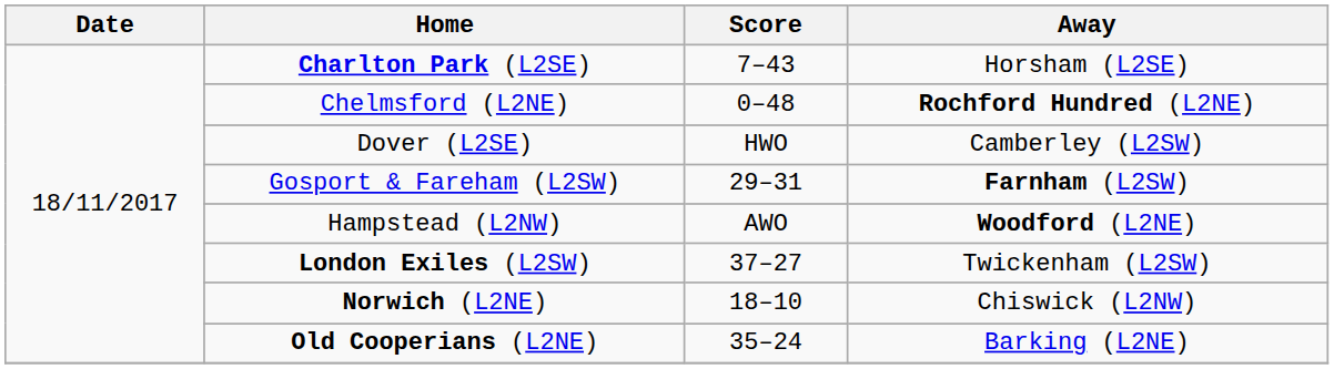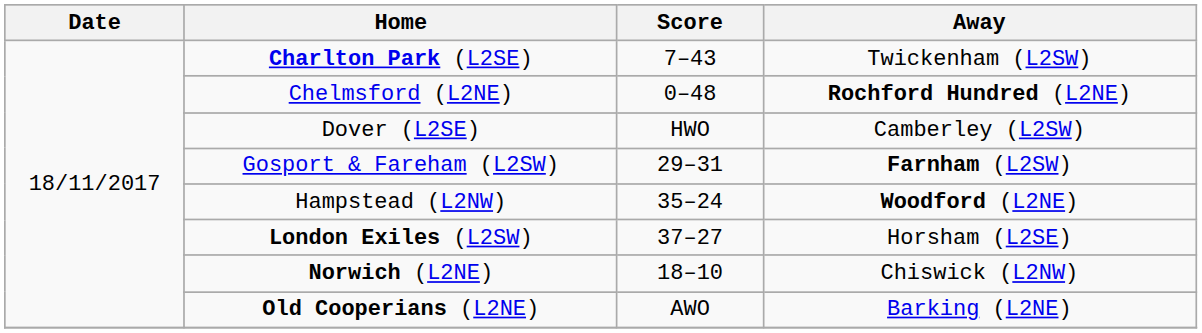 <table class="wikitable" style="text-align: center">
 <tr>
 <th width=100>Date</th>
 <th width=250>Home</th>
 <th width=80>Score</th>
 <th width=250>Away</th>
 </tr>
 <tr>
 <td rowspan=8>18/11/2017</td>
 <td><strong><a href='#'>Charlton Park</a></strong> (<a href='#'>L2SE</a>)</td>
 <td>7–43</td>
-<td>Horsham (<a href='#'>L2SE</a>)</td>
+<td>Twickenham (<a href='#'>L2SW</a>)</td>
 </tr>
 <tr>
 <td><a href='#'>Chelmsford</a> (<a href='#'>L2NE</a>)</td>
 <td>0–48</td>
 <td><strong>Rochford Hundred</strong> (<a href='#'>L2NE</a>)</td>
 </tr>
 <tr>
 <td>Dover (<a href='#'>L2SE</a>)</td>
 <td>HWO</td>
 <td>Camberley (<a href='#'>L2SW</a>)</td>
 </tr>
 <tr>
 <td><a href='#'>Gosport & Fareham</a> (<a href='#'>L2SW</a>)</td>
 <td>29–31</td>
 <td><strong>Farnham</strong> (<a href='#'>L2SW</a>)</td>
 </tr>
 <tr>
 <td>Hampstead (<a href='#'>L2NW</a>)</td>
-<td>AWO</td>
+<td>35–24</td>
 <td><strong>Woodford</strong> (<a href='#'>L2NE</a>)</td>
 </tr>
 <tr>
 <td><strong>London Exiles</strong> (<a href='#'>L2SW</a>)</td>
 <td>37–27</td>
-<td>Twickenham (<a href='#'>L2SW</a>)</td>
+<td>Horsham (<a href='#'>L2SE</a>)</td>
 </tr>
 <tr>
 <td><strong>Norwich</strong> (<a href='#'>L2NE</a>)</td>
 <td>18–10</td>
 <td>Chiswick (<a href='#'>L2NW</a>)</td>
 </tr>
 <tr>
 <td><strong>Old Cooperians</strong> (<a href='#'>L2NE</a>)</td>
-<td>35–24</td>
+<td>AWO</td>
 <td><a href='#'>Barking</a> (<a href='#'>L2NE</a>)</td>
 </tr>
 <tr>
 </tr>
 </table>
